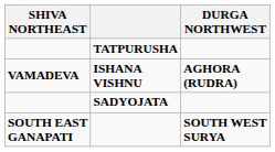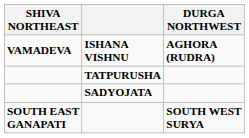 <table class="wikitable">
 <tr>
 <th>SHIVA<br>NORTHEAST</th>
 <th></th>
 <th>DURGA<br>NORTHWEST</th>
 </tr>
 <tr>
+<td><strong>VAMADEVA</strong></td>
+<td><strong>ISHANA</strong><br><strong>VISHNU</strong></td>
+<td><strong>AGHORA</strong><br><strong>(RUDRA)</strong></td>
+</tr>
+<tr>
 <td></td>
 <td><strong>TATPURUSHA</strong></td>
 <td></td>
-</tr>
-<tr>
-<td><strong>VAMADEVA</strong></td>
-<td><strong>ISHANA</strong><br><strong>VISHNU</strong></td>
-<td><strong>AGHORA</strong><br><strong>(RUDRA)</strong></td>
 </tr>
 <tr>
 <td></td>
 <td><strong>SADYOJATA</strong></td>
 <td></td>
 </tr>
 <tr>
 <td><strong>SOUTH EAST</strong><br><strong>GANAPATI</strong></td>
 <td></td>
 <td><strong>SOUTH WEST</strong><br><strong>SURYA</strong></td>
 </tr>
 </table>
